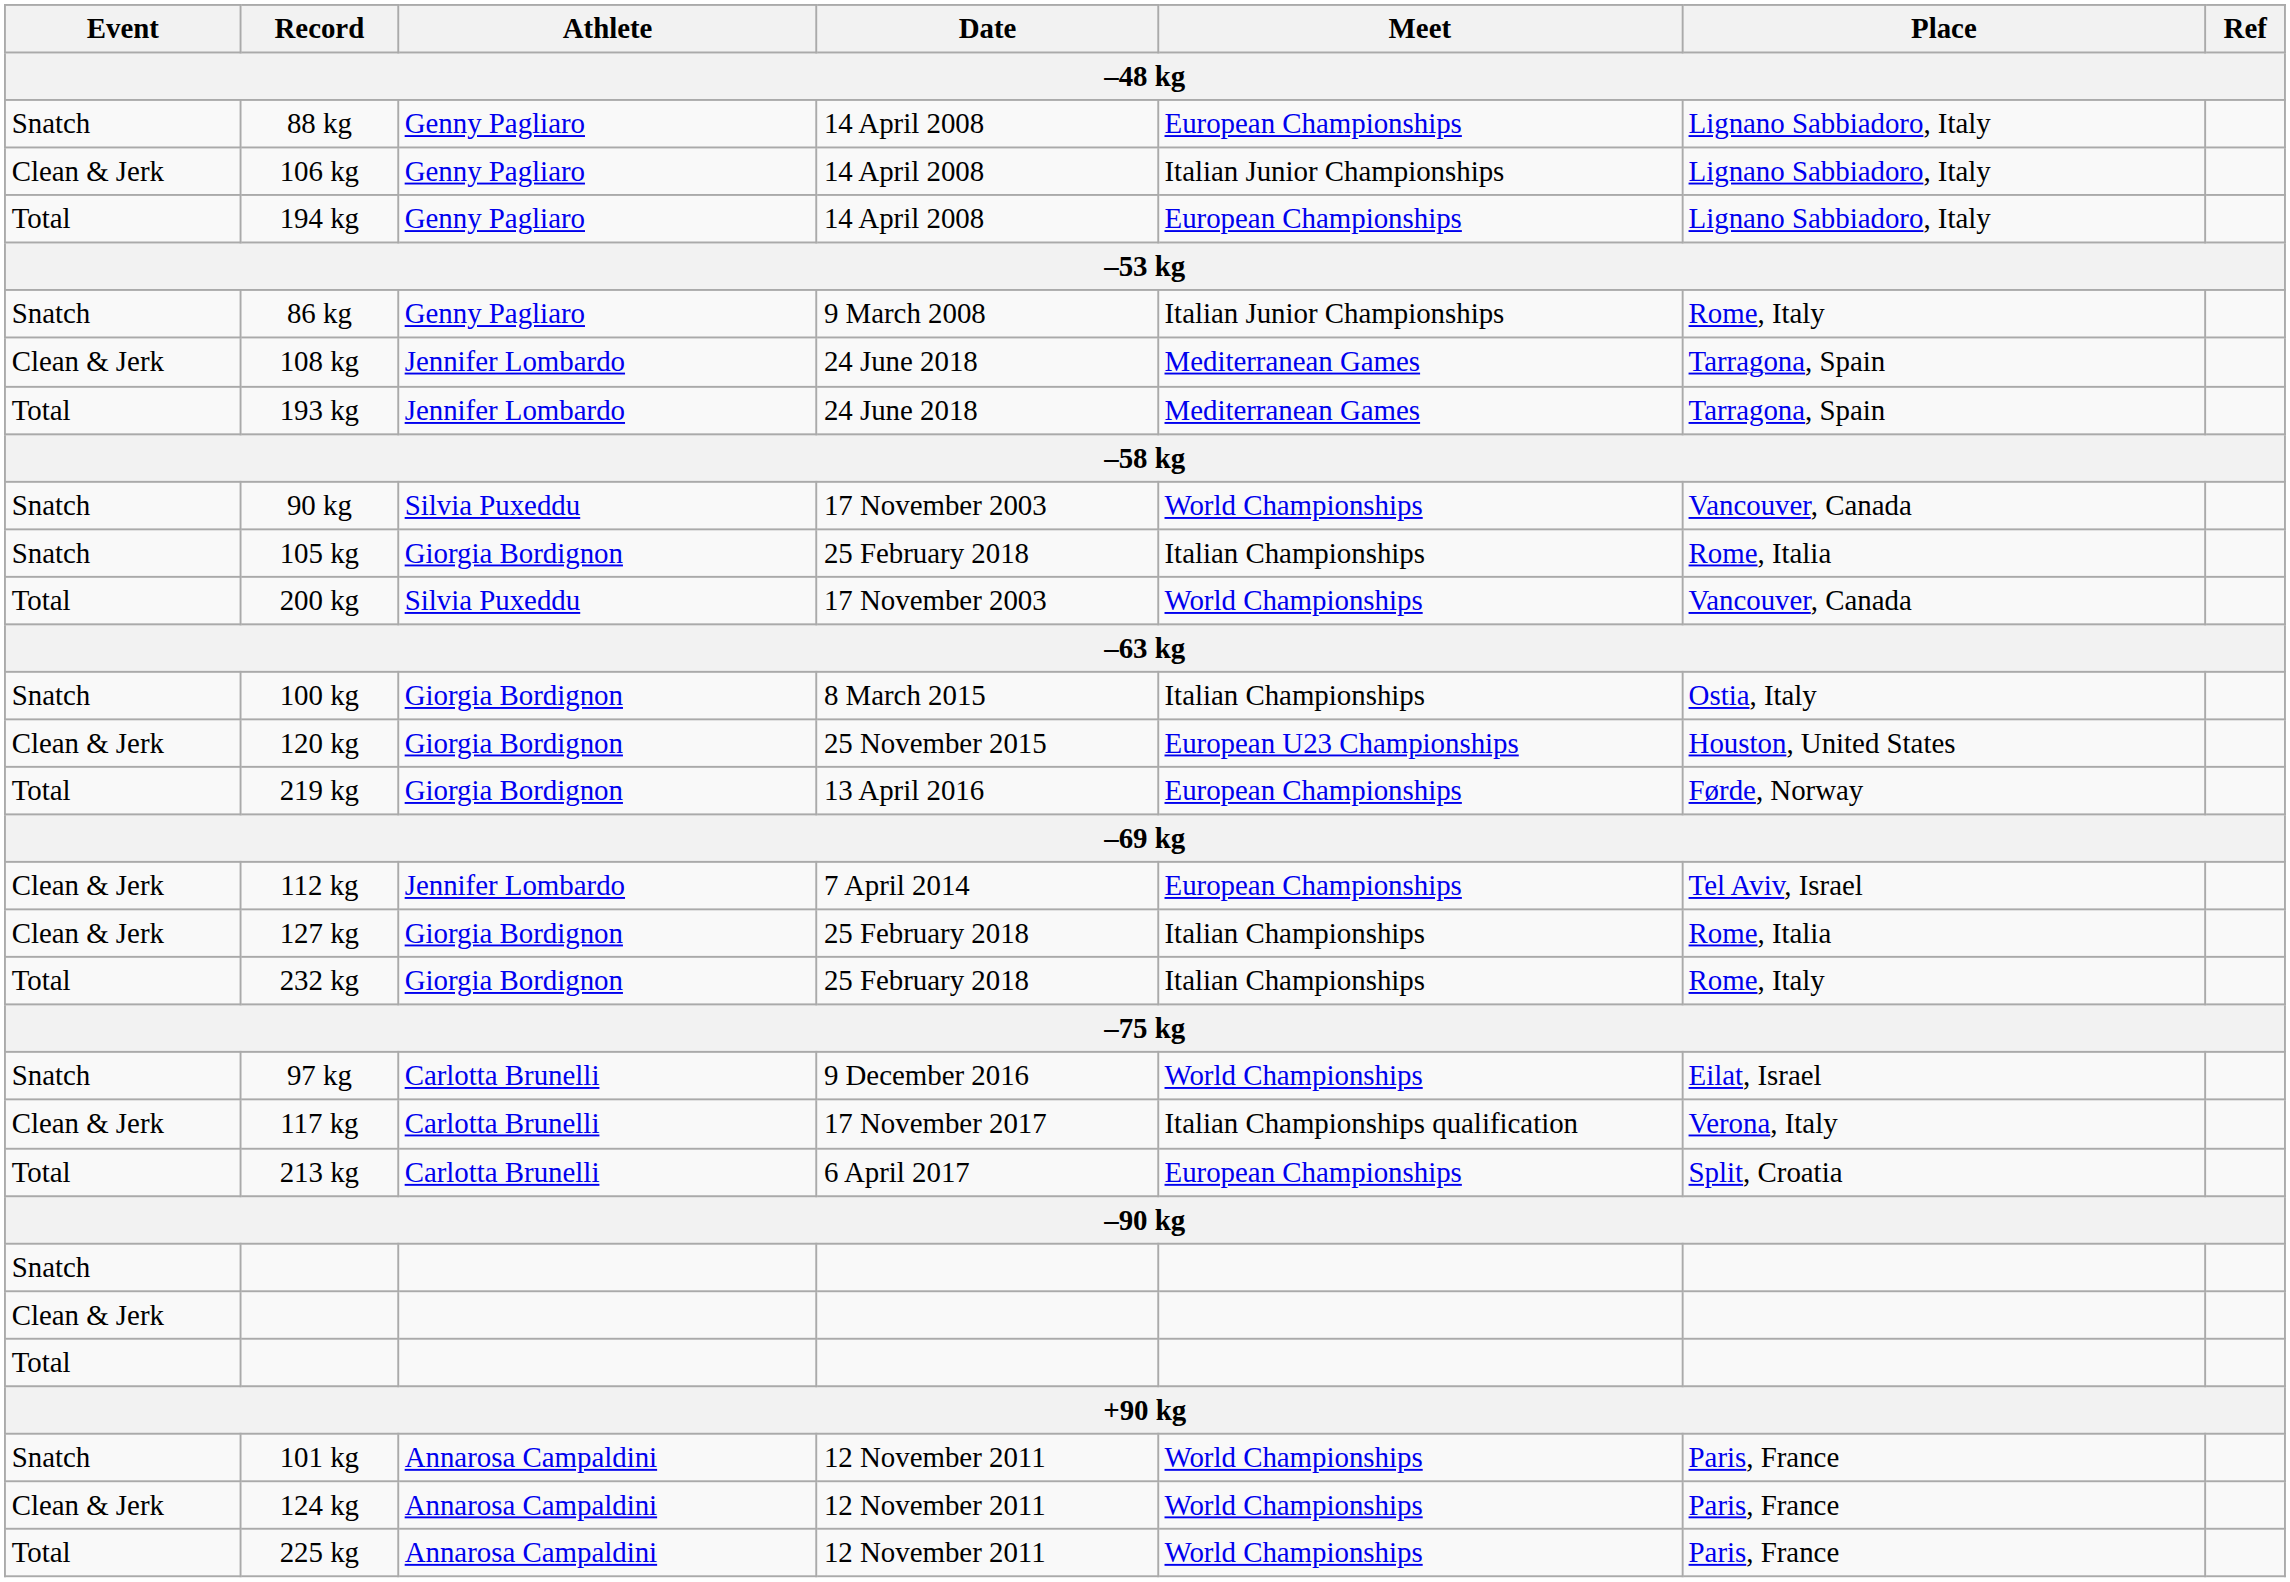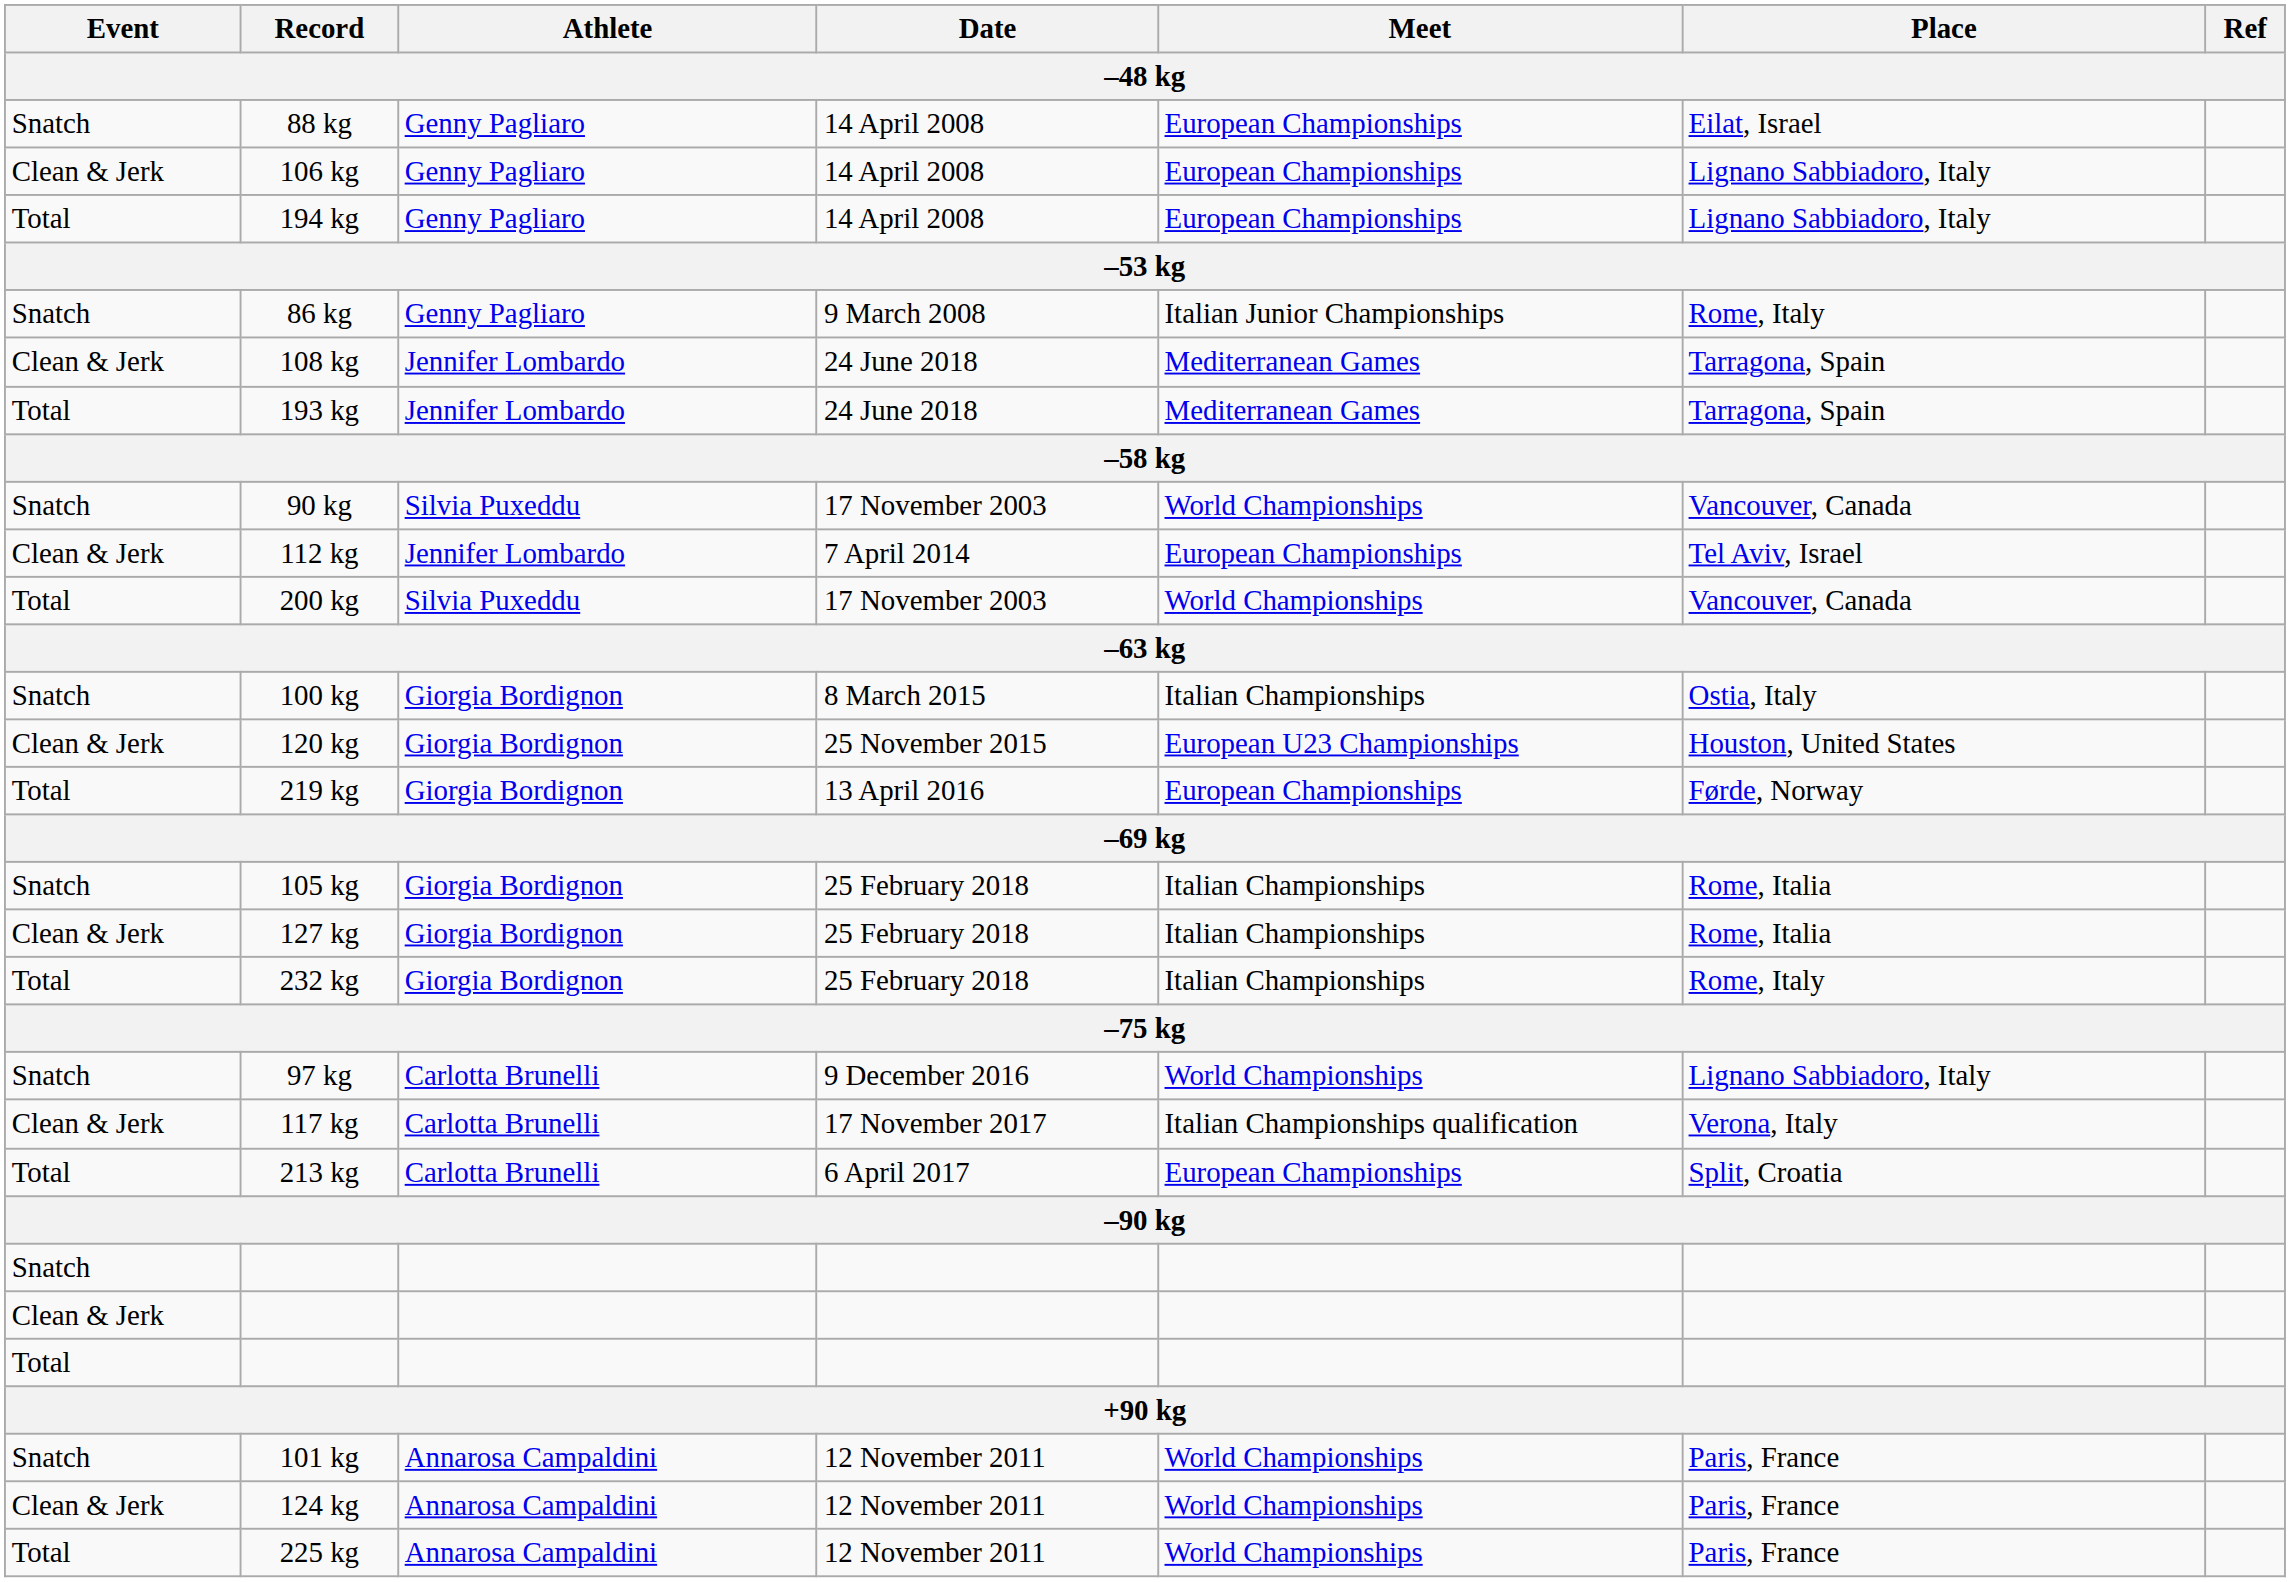 <table class="wikitable" style="font-size:95%; width: 95%;">
 <tr>
 <th width=9%>Event</th>
 <th width=6%>Record</th>
 <th width=16%>Athlete</th>
 <th width=13%>Date</th>
 <th width=20%>Meet</th>
 <th width=20%>Place</th>
 <th width=3%>Ref</th>
 </tr>
 <tr bgcolor="#DDDDDD">
 <th colspan="7">–48 kg</th>
 </tr>
 <tr>
 <td>Snatch</td>
 <td align="center">88 kg</td>
 <td><a href='#'>Genny Pagliaro</a></td>
 <td>14 April 2008</td>
 <td><a href='#'>European Championships</a></td>
-<td><a href='#'>Lignano Sabbiadoro</a>, Italy</td>
+<td><a href='#'>Eilat</a>, Israel</td>
 <td></td>
 </tr>
 <tr>
 <td>Clean & Jerk</td>
 <td align="center">106 kg</td>
 <td><a href='#'>Genny Pagliaro</a></td>
 <td>14 April 2008</td>
-<td>Italian Junior Championships</td>
+<td><a href='#'>European Championships</a></td>
 <td><a href='#'>Lignano Sabbiadoro</a>, Italy</td>
 <td></td>
 </tr>
 <tr>
 <td>Total</td>
 <td align="center">194 kg</td>
 <td><a href='#'>Genny Pagliaro</a></td>
 <td>14 April 2008</td>
 <td><a href='#'>European Championships</a></td>
 <td><a href='#'>Lignano Sabbiadoro</a>, Italy</td>
 <td></td>
 </tr>
 <tr bgcolor="#DDDDDD">
 <th colspan="7">–53 kg</th>
 </tr>
 <tr>
 <td>Snatch</td>
 <td align="center">86 kg</td>
 <td><a href='#'>Genny Pagliaro</a></td>
 <td>9 March 2008</td>
 <td>Italian Junior Championships</td>
 <td><a href='#'>Rome</a>, Italy</td>
 <td></td>
 </tr>
 <tr>
 <td>Clean & Jerk</td>
 <td align="center">108 kg</td>
 <td><a href='#'>Jennifer Lombardo</a></td>
 <td>24 June 2018</td>
 <td><a href='#'>Mediterranean Games</a></td>
 <td><a href='#'>Tarragona</a>, Spain</td>
 <td></td>
 </tr>
 <tr>
 <td>Total</td>
 <td align="center">193 kg</td>
 <td><a href='#'>Jennifer Lombardo</a></td>
 <td>24 June 2018</td>
 <td><a href='#'>Mediterranean Games</a></td>
 <td><a href='#'>Tarragona</a>, Spain</td>
 <td></td>
 </tr>
 <tr bgcolor="#DDDDDD">
 <th colspan="7">–58 kg</th>
 </tr>
 <tr>
 <td>Snatch</td>
 <td align="center">90 kg</td>
 <td><a href='#'>Silvia Puxeddu</a></td>
 <td>17 November 2003</td>
 <td><a href='#'>World Championships</a></td>
 <td><a href='#'>Vancouver</a>, Canada</td>
 <td></td>
 </tr>
 <tr>
-<td>Snatch</td>
-<td align="center">105 kg</td>
-<td><a href='#'>Giorgia Bordignon</a></td>
-<td>25 February 2018</td>
-<td>Italian Championships</td>
-<td><a href='#'>Rome</a>, Italia</td>
+<td>Clean & Jerk</td>
+<td align="center">112 kg</td>
+<td><a href='#'>Jennifer Lombardo</a></td>
+<td>7 April 2014</td>
+<td><a href='#'>European Championships</a></td>
+<td><a href='#'>Tel Aviv</a>, Israel</td>
 <td></td>
 </tr>
 <tr>
 <td>Total</td>
 <td align="center">200 kg</td>
 <td><a href='#'>Silvia Puxeddu</a></td>
 <td>17 November 2003</td>
 <td><a href='#'>World Championships</a></td>
 <td><a href='#'>Vancouver</a>, Canada</td>
 <td></td>
 </tr>
 <tr bgcolor="#DDDDDD">
 <th colspan="7">–63 kg</th>
 </tr>
 <tr>
 <td>Snatch</td>
 <td align="center">100 kg</td>
 <td><a href='#'>Giorgia Bordignon</a></td>
 <td>8 March 2015</td>
 <td>Italian Championships</td>
 <td><a href='#'>Ostia</a>, Italy</td>
 <td></td>
 </tr>
 <tr>
 <td>Clean & Jerk</td>
 <td align="center">120 kg</td>
 <td><a href='#'>Giorgia Bordignon</a></td>
 <td>25 November 2015</td>
 <td><a href='#'>European U23 Championships</a></td>
 <td><a href='#'>Houston</a>, United States</td>
 <td></td>
 </tr>
 <tr>
 <td>Total</td>
 <td align="center">219 kg</td>
 <td><a href='#'>Giorgia Bordignon</a></td>
 <td>13 April 2016</td>
 <td><a href='#'>European Championships</a></td>
 <td><a href='#'>Førde</a>, Norway</td>
 <td></td>
 </tr>
 <tr bgcolor="#DDDDDD">
 <th colspan="7">–69 kg</th>
 </tr>
 <tr>
-<td>Clean & Jerk</td>
-<td align="center">112 kg</td>
-<td><a href='#'>Jennifer Lombardo</a></td>
-<td>7 April 2014</td>
-<td><a href='#'>European Championships</a></td>
-<td><a href='#'>Tel Aviv</a>, Israel</td>
+<td>Snatch</td>
+<td align="center">105 kg</td>
+<td><a href='#'>Giorgia Bordignon</a></td>
+<td>25 February 2018</td>
+<td>Italian Championships</td>
+<td><a href='#'>Rome</a>, Italia</td>
 <td></td>
 </tr>
 <tr>
 <td>Clean & Jerk</td>
 <td align="center">127 kg</td>
 <td><a href='#'>Giorgia Bordignon</a></td>
 <td>25 February 2018</td>
 <td>Italian Championships</td>
 <td><a href='#'>Rome</a>, Italia</td>
 <td></td>
 </tr>
 <tr>
 <td>Total</td>
 <td align="center">232 kg</td>
 <td><a href='#'>Giorgia Bordignon</a></td>
 <td>25 February 2018</td>
 <td>Italian Championships</td>
 <td><a href='#'>Rome</a>, Italy</td>
 <td></td>
 </tr>
 <tr bgcolor="#DDDDDD">
 <th colspan="7">–75 kg</th>
 </tr>
 <tr>
 <td>Snatch</td>
 <td align="center">97 kg</td>
 <td><a href='#'>Carlotta Brunelli</a></td>
 <td>9 December 2016</td>
 <td><a href='#'>World Championships</a></td>
-<td><a href='#'>Eilat</a>, Israel</td>
+<td><a href='#'>Lignano Sabbiadoro</a>, Italy</td>
 <td></td>
 </tr>
 <tr>
 <td>Clean & Jerk</td>
 <td align="center">117 kg</td>
 <td><a href='#'>Carlotta Brunelli</a></td>
 <td>17 November 2017</td>
 <td>Italian Championships qualification</td>
 <td><a href='#'>Verona</a>, Italy</td>
 <td></td>
 </tr>
 <tr>
 <td>Total</td>
 <td align="center">213 kg</td>
 <td><a href='#'>Carlotta Brunelli</a></td>
 <td>6 April 2017</td>
 <td><a href='#'>European Championships</a></td>
 <td><a href='#'>Split</a>, Croatia</td>
 <td></td>
 </tr>
 <tr bgcolor="#DDDDDD">
 <th colspan="7">–90 kg</th>
 </tr>
 <tr>
 <td>Snatch</td>
 <td align="center"></td>
 <td></td>
 <td></td>
 <td></td>
 <td></td>
 <td></td>
 </tr>
 <tr>
 <td>Clean & Jerk</td>
 <td align="center"></td>
 <td></td>
 <td></td>
 <td></td>
 <td></td>
 <td></td>
 </tr>
 <tr>
 <td>Total</td>
 <td align="center"></td>
 <td></td>
 <td></td>
 <td></td>
 <td></td>
 <td></td>
 </tr>
 <tr bgcolor="#DDDDDD">
 <th colspan="7">+90 kg</th>
 </tr>
 <tr>
 <td>Snatch</td>
 <td align="center">101 kg</td>
 <td><a href='#'>Annarosa Campaldini</a></td>
 <td>12 November 2011</td>
 <td><a href='#'>World Championships</a></td>
 <td><a href='#'>Paris</a>, France</td>
 <td></td>
 </tr>
 <tr>
 <td>Clean & Jerk</td>
 <td align="center">124 kg</td>
 <td><a href='#'>Annarosa Campaldini</a></td>
 <td>12 November 2011</td>
 <td><a href='#'>World Championships</a></td>
 <td><a href='#'>Paris</a>, France</td>
 <td></td>
 </tr>
 <tr>
 <td>Total</td>
 <td align="center">225 kg</td>
 <td><a href='#'>Annarosa Campaldini</a></td>
 <td>12 November 2011</td>
 <td><a href='#'>World Championships</a></td>
 <td><a href='#'>Paris</a>, France</td>
 <td></td>
 </tr>
 </table>
